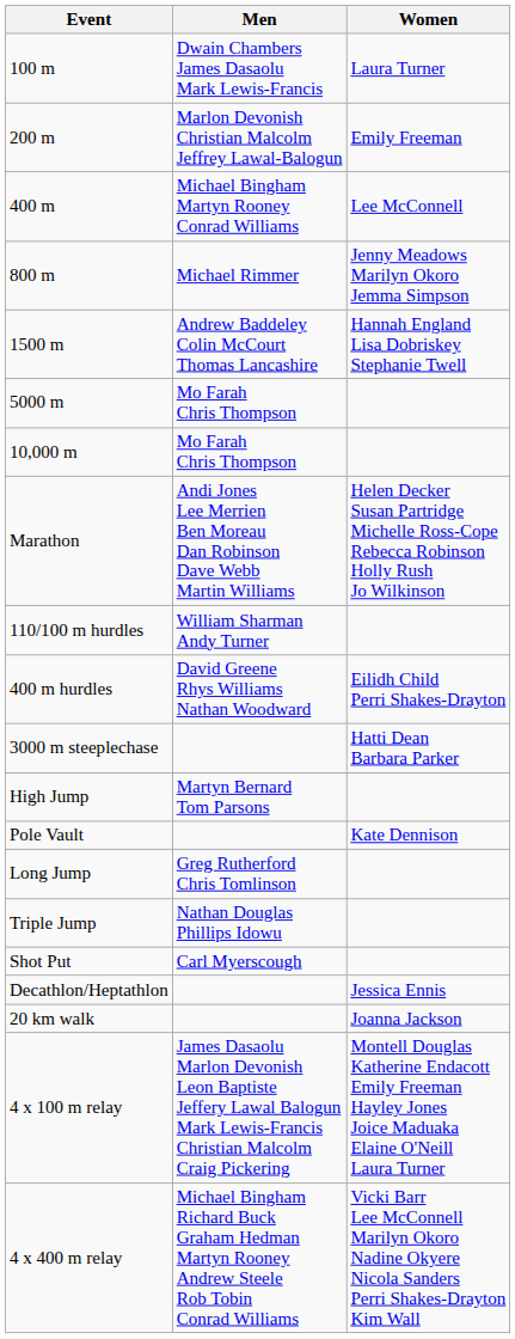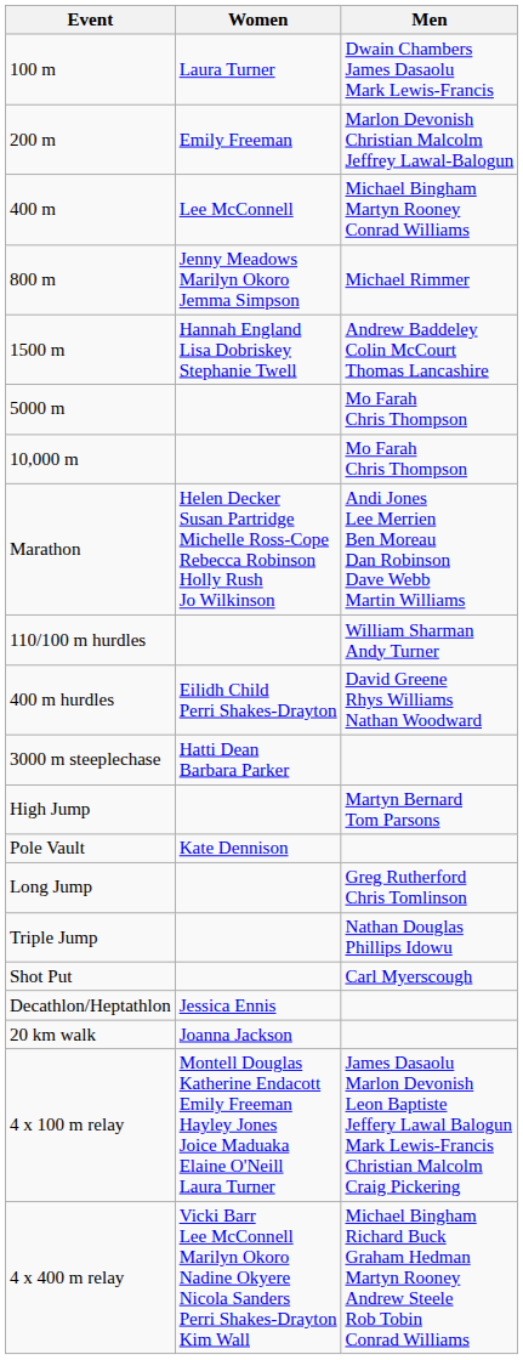 <table class=wikitable style="font-size:100%">
 <tr>
 <th>Event</th>
+<th>Women</th>
 <th>Men</th>
-<th>Women</th>
 </tr>
 <tr>
 <td>100 m</td>
+<td><a href='#'>Laura Turner</a></td>
 <td><a href='#'>Dwain Chambers</a> <br> <a href='#'>James Dasaolu</a> <br> <a href='#'>Mark Lewis-Francis</a></td>
-<td><a href='#'>Laura Turner</a></td>
 </tr>
 <tr>
 <td>200 m</td>
+<td><a href='#'>Emily Freeman</a></td>
 <td><a href='#'>Marlon Devonish</a> <br> <a href='#'>Christian Malcolm</a> <br> <a href='#'>Jeffrey Lawal-Balogun</a></td>
-<td><a href='#'>Emily Freeman</a></td>
 </tr>
 <tr>
 <td>400 m</td>
+<td><a href='#'>Lee McConnell</a></td>
 <td><a href='#'>Michael Bingham</a> <br> <a href='#'>Martyn Rooney</a> <br> <a href='#'>Conrad Williams</a></td>
-<td><a href='#'>Lee McConnell</a></td>
 </tr>
 <tr>
 <td>800 m</td>
+<td><a href='#'>Jenny Meadows</a> <br> <a href='#'>Marilyn Okoro</a> <br> <a href='#'>Jemma Simpson</a></td>
 <td><a href='#'>Michael Rimmer</a></td>
-<td><a href='#'>Jenny Meadows</a> <br> <a href='#'>Marilyn Okoro</a> <br> <a href='#'>Jemma Simpson</a></td>
 </tr>
 <tr>
 <td>1500 m</td>
+<td><a href='#'>Hannah England</a> <br> <a href='#'>Lisa Dobriskey</a> <br> <a href='#'>Stephanie Twell</a></td>
 <td><a href='#'>Andrew Baddeley</a> <br> <a href='#'>Colin McCourt</a> <br> <a href='#'>Thomas Lancashire</a></td>
-<td><a href='#'>Hannah England</a> <br> <a href='#'>Lisa Dobriskey</a> <br> <a href='#'>Stephanie Twell</a></td>
 </tr>
 <tr>
 <td>5000 m</td>
+<td></td>
 <td><a href='#'>Mo Farah</a> <br> <a href='#'>Chris Thompson</a></td>
+</tr>
+<tr>
+<td>10,000 m</td>
+<td></td>
+<td><a href='#'>Mo Farah</a> <br> <a href='#'>Chris Thompson</a></td>
+</tr>
+<tr>
+<td>Marathon</td>
+<td><a href='#'>Helen Decker</a> <br> <a href='#'>Susan Partridge</a> <br> <a href='#'>Michelle Ross-Cope</a> <br> <a href='#'>Rebecca Robinson</a> <br> <a href='#'>Holly Rush</a> <br> <a href='#'>Jo Wilkinson</a></td>
+<td><a href='#'>Andi Jones</a> <br> <a href='#'>Lee Merrien</a> <br> <a href='#'>Ben Moreau</a> <br> <a href='#'>Dan Robinson</a> <br> <a href='#'>Dave Webb</a> <br> <a href='#'>Martin Williams</a></td>
+</tr>
+<tr>
+<td>110/100 m hurdles</td>
+<td></td>
+<td><a href='#'>William Sharman</a> <br> <a href='#'>Andy Turner</a></td>
+</tr>
+<tr>
+<td>400 m hurdles</td>
+<td><a href='#'>Eilidh Child</a> <br> <a href='#'>Perri Shakes-Drayton</a></td>
+<td><a href='#'>David Greene</a> <br> <a href='#'>Rhys Williams</a> <br> <a href='#'>Nathan Woodward</a></td>
+</tr>
+<tr>
+<td>3000 m steeplechase</td>
+<td><a href='#'>Hatti Dean</a> <br> <a href='#'>Barbara Parker</a></td>
 <td></td>
 </tr>
 <tr>
-<td>10,000 m</td>
-<td><a href='#'>Mo Farah</a> <br> <a href='#'>Chris Thompson</a></td>
+<td>High Jump</td>
+<td></td>
+<td><a href='#'>Martyn Bernard</a> <br> <a href='#'>Tom Parsons</a></td>
+</tr>
+<tr>
+<td>Pole Vault</td>
+<td><a href='#'>Kate Dennison</a></td>
 <td></td>
 </tr>
 <tr>
-<td>Marathon</td>
-<td><a href='#'>Andi Jones</a> <br> <a href='#'>Lee Merrien</a> <br> <a href='#'>Ben Moreau</a> <br> <a href='#'>Dan Robinson</a> <br> <a href='#'>Dave Webb</a> <br> <a href='#'>Martin Williams</a></td>
-<td><a href='#'>Helen Decker</a> <br> <a href='#'>Susan Partridge</a> <br> <a href='#'>Michelle Ross-Cope</a> <br> <a href='#'>Rebecca Robinson</a> <br> <a href='#'>Holly Rush</a> <br> <a href='#'>Jo Wilkinson</a></td>
+<td>Long Jump</td>
+<td></td>
+<td><a href='#'>Greg Rutherford</a> <br> <a href='#'>Chris Tomlinson</a></td>
 </tr>
 <tr>
-<td>110/100 m hurdles</td>
-<td><a href='#'>William Sharman</a> <br> <a href='#'>Andy Turner</a></td>
+<td>Triple Jump</td>
+<td></td>
+<td><a href='#'>Nathan Douglas</a> <br> <a href='#'>Phillips Idowu</a></td>
+</tr>
+<tr>
+<td>Shot Put</td>
+<td></td>
+<td><a href='#'>Carl Myerscough</a></td>
+</tr>
+<tr>
+<td>Decathlon/Heptathlon</td>
+<td><a href='#'>Jessica Ennis</a></td>
 <td></td>
 </tr>
 <tr>
-<td>400 m hurdles</td>
-<td><a href='#'>David Greene</a> <br> <a href='#'>Rhys Williams</a> <br> <a href='#'>Nathan Woodward</a></td>
-<td><a href='#'>Eilidh Child</a> <br> <a href='#'>Perri Shakes-Drayton</a></td>
-</tr>
-<tr>
-<td>3000 m steeplechase</td>
-<td></td>
-<td><a href='#'>Hatti Dean</a> <br> <a href='#'>Barbara Parker</a></td>
-</tr>
-<tr>
-<td>High Jump</td>
-<td><a href='#'>Martyn Bernard</a> <br> <a href='#'>Tom Parsons</a></td>
+<td>20 km walk</td>
+<td><a href='#'>Joanna Jackson</a></td>
 <td></td>
 </tr>
 <tr>
-<td>Pole Vault</td>
-<td></td>
-<td><a href='#'>Kate Dennison</a></td>
-</tr>
-<tr>
-<td>Long Jump</td>
-<td><a href='#'>Greg Rutherford</a> <br> <a href='#'>Chris Tomlinson</a></td>
-<td></td>
-</tr>
-<tr>
-<td>Triple Jump</td>
-<td><a href='#'>Nathan Douglas</a> <br> <a href='#'>Phillips Idowu</a></td>
-<td></td>
-</tr>
-<tr>
-<td>Shot Put</td>
-<td><a href='#'>Carl Myerscough</a></td>
-<td></td>
-</tr>
-<tr>
-<td>Decathlon/Heptathlon</td>
-<td></td>
-<td><a href='#'>Jessica Ennis</a></td>
-</tr>
-<tr>
-<td>20 km walk</td>
-<td></td>
-<td><a href='#'>Joanna Jackson</a></td>
-</tr>
-<tr>
 <td>4 x 100 m relay</td>
+<td><a href='#'>Montell Douglas</a> <br> <a href='#'>Katherine Endacott</a> <br> <a href='#'>Emily Freeman</a> <br> <a href='#'>Hayley Jones</a> <br> <a href='#'>Joice Maduaka</a> <br> <a href='#'>Elaine O'Neill</a> <br> <a href='#'>Laura Turner</a></td>
 <td><a href='#'>James Dasaolu</a> <br> <a href='#'>Marlon Devonish</a> <br> <a href='#'>Leon Baptiste</a> <br> <a href='#'>Jeffery Lawal Balogun</a> <br> <a href='#'>Mark Lewis-Francis</a> <br> <a href='#'>Christian Malcolm</a> <br> <a href='#'>Craig Pickering</a></td>
-<td><a href='#'>Montell Douglas</a> <br> <a href='#'>Katherine Endacott</a> <br> <a href='#'>Emily Freeman</a> <br> <a href='#'>Hayley Jones</a> <br> <a href='#'>Joice Maduaka</a> <br> <a href='#'>Elaine O'Neill</a> <br> <a href='#'>Laura Turner</a></td>
 </tr>
 <tr>
 <td>4 x 400 m relay</td>
+<td><a href='#'>Vicki Barr</a> <br> <a href='#'>Lee McConnell</a> <br> <a href='#'>Marilyn Okoro</a> <br> <a href='#'>Nadine Okyere</a> <br> <a href='#'>Nicola Sanders</a> <br> <a href='#'>Perri Shakes-Drayton</a> <br> <a href='#'>Kim Wall</a></td>
 <td><a href='#'>Michael Bingham</a> <br> <a href='#'>Richard Buck</a> <br> <a href='#'>Graham Hedman</a> <br> <a href='#'>Martyn Rooney</a> <br> <a href='#'>Andrew Steele</a> <br> <a href='#'>Rob Tobin</a> <br> <a href='#'>Conrad Williams</a></td>
-<td><a href='#'>Vicki Barr</a> <br> <a href='#'>Lee McConnell</a> <br> <a href='#'>Marilyn Okoro</a> <br> <a href='#'>Nadine Okyere</a> <br> <a href='#'>Nicola Sanders</a> <br> <a href='#'>Perri Shakes-Drayton</a> <br> <a href='#'>Kim Wall</a></td>
 </tr>
 </table>
